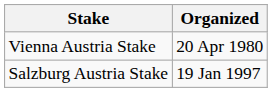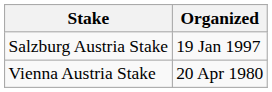 <table class="wikitable">
 <tr>
 <th>Stake</th>
 <th>Organized</th>
 </tr>
 <tr>
+<td>Salzburg Austria Stake</td>
+<td>19 Jan 1997</td>
+</tr>
+<tr>
 <td>Vienna Austria Stake</td>
 <td>20 Apr 1980</td>
 </tr>
-<tr>
-<td>Salzburg Austria Stake</td>
-<td>19 Jan 1997</td>
-</tr>
 </table>
